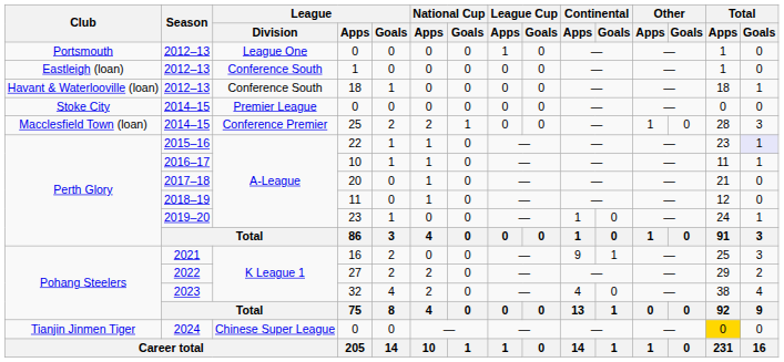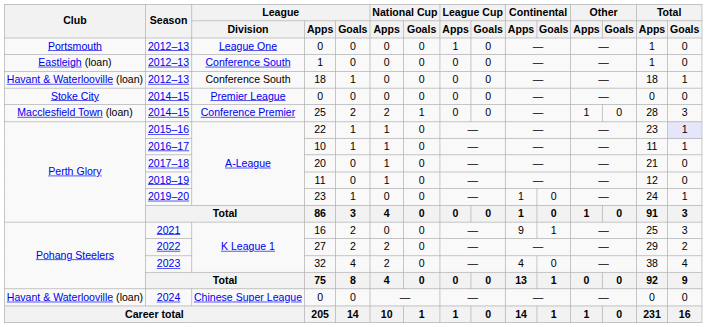 <table class="wikitable" style="text-align: center;">
 <tr>
 <th rowspan="2">Club</th>
 <th rowspan="2">Season</th>
 <th colspan="3">League</th>
 <th colspan="2">National Cup</th>
 <th colspan="2">League Cup</th>
 <th colspan="2">Continental</th>
 <th colspan="2">Other</th>
 <th colspan="2">Total</th>
 </tr>
 <tr>
 <th>Division</th>
 <th>Apps</th>
 <th>Goals</th>
 <th>Apps</th>
 <th>Goals</th>
 <th>Apps</th>
 <th>Goals</th>
 <th>Apps</th>
 <th>Goals</th>
 <th>Apps</th>
 <th>Goals</th>
 <th>Apps</th>
 <th>Goals</th>
 </tr>
 <tr>
 <td><a href='#'>Portsmouth</a></td>
 <td><a href='#'>2012–13</a></td>
 <td><a href='#'>League One</a></td>
 <td>0</td>
 <td>0</td>
 <td>0</td>
 <td>0</td>
 <td>1</td>
 <td>0</td>
 <td colspan="2">—</td>
 <td colspan="2">—</td>
 <td>1</td>
 <td>0</td>
 </tr>
 <tr>
 <td><a href='#'>Eastleigh</a> (loan)</td>
 <td><a href='#'>2012–13</a></td>
 <td><a href='#'>Conference South</a></td>
 <td>1</td>
 <td>0</td>
 <td>0</td>
 <td>0</td>
 <td>0</td>
 <td>0</td>
 <td colspan="2">—</td>
 <td colspan="2">—</td>
 <td>1</td>
 <td>0</td>
 </tr>
 <tr>
 <td><a href='#'>Havant & Waterlooville</a> (loan)</td>
 <td><a href='#'>2012–13</a></td>
 <td>Conference South</td>
 <td>18</td>
 <td>1</td>
 <td>0</td>
 <td>0</td>
 <td>0</td>
 <td>0</td>
 <td colspan="2">—</td>
 <td colspan="2">—</td>
 <td>18</td>
 <td>1</td>
 </tr>
 <tr>
 <td><a href='#'>Stoke City</a></td>
 <td><a href='#'>2014–15</a></td>
 <td><a href='#'>Premier League</a></td>
 <td>0</td>
 <td>0</td>
 <td>0</td>
 <td>0</td>
 <td>0</td>
 <td>0</td>
 <td colspan="2">—</td>
 <td colspan="2">—</td>
 <td>0</td>
 <td>0</td>
 </tr>
 <tr>
 <td><a href='#'>Macclesfield Town</a> (loan)</td>
 <td><a href='#'>2014–15</a></td>
 <td><a href='#'>Conference Premier</a></td>
 <td>25</td>
 <td>2</td>
 <td>2</td>
 <td>1</td>
 <td>0</td>
 <td>0</td>
 <td colspan="2">—</td>
 <td>1</td>
 <td>0</td>
 <td>28</td>
 <td>3</td>
 </tr>
 <tr>
 <td rowspan=6><a href='#'>Perth Glory</a></td>
 <td><a href='#'>2015–16</a></td>
 <td rowspan=5><a href='#'>A-League</a></td>
 <td>22</td>
 <td>1</td>
 <td>1</td>
 <td>0</td>
 <td colspan="2">—</td>
 <td colspan="2">—</td>
 <td colspan="2">—</td>
 <td>23</td>
 <td style="background: lavender;">1</td>
 </tr>
 <tr>
 <td><a href='#'>2016–17</a></td>
 <td>10</td>
 <td>1</td>
 <td>1</td>
 <td>0</td>
 <td colspan="2">—</td>
 <td colspan="2">—</td>
 <td colspan="2">—</td>
 <td>11</td>
 <td>1</td>
 </tr>
 <tr>
 <td><a href='#'>2017–18</a></td>
 <td>20</td>
 <td>0</td>
 <td>1</td>
 <td>0</td>
 <td colspan="2">—</td>
 <td colspan="2">—</td>
 <td colspan="2">—</td>
 <td>21</td>
 <td>0</td>
 </tr>
 <tr>
 <td><a href='#'>2018–19</a></td>
 <td>11</td>
 <td>0</td>
 <td>1</td>
 <td>0</td>
 <td colspan="2">—</td>
 <td colspan="2">—</td>
 <td colspan="2">—</td>
 <td>12</td>
 <td>0</td>
 </tr>
 <tr>
 <td><a href='#'>2019–20</a></td>
 <td>23</td>
 <td>1</td>
 <td>0</td>
 <td>0</td>
 <td colspan="2">—</td>
 <td>1</td>
 <td>0</td>
 <td colspan="2">—</td>
 <td>24</td>
 <td>1</td>
 </tr>
 <tr>
 <th colspan=2>Total</th>
 <th>86</th>
 <th>3</th>
 <th>4</th>
 <th>0</th>
 <th>0</th>
 <th>0</th>
 <th>1</th>
 <th>0</th>
 <th>1</th>
 <th>0</th>
 <th>91</th>
 <th>3</th>
 </tr>
 <tr>
 <td rowspan=4><a href='#'>Pohang Steelers</a></td>
 <td><a href='#'>2021</a></td>
 <td rowspan=3><a href='#'>K League 1</a></td>
 <td>16</td>
 <td>2</td>
 <td>0</td>
 <td>0</td>
 <td colspan="2">—</td>
 <td>9</td>
 <td>1</td>
 <td colspan="2">—</td>
 <td>25</td>
 <td>3</td>
 </tr>
 <tr>
 <td><a href='#'>2022</a></td>
 <td>27</td>
 <td>2</td>
 <td>2</td>
 <td>0</td>
 <td colspan="2">—</td>
 <td colspan="2">—</td>
 <td colspan="2">—</td>
 <td>29</td>
 <td>2</td>
 </tr>
 <tr>
 <td><a href='#'>2023</a></td>
 <td>32</td>
 <td>4</td>
 <td>2</td>
 <td>0</td>
 <td colspan="2">—</td>
 <td>4</td>
 <td>0</td>
 <td colspan="2">—</td>
 <td>38</td>
 <td>4</td>
 </tr>
 <tr>
 <th colspan=2>Total</th>
 <th>75</th>
 <th>8</th>
 <th>4</th>
 <th>0</th>
 <th>0</th>
 <th>0</th>
 <th>13</th>
 <th>1</th>
 <th>0</th>
 <th>0</th>
 <th>92</th>
 <th>9</th>
 </tr>
 <tr>
-<td><a href='#'>Tianjin Jinmen Tiger</a></td>
+<td><a href='#'>Havant & Waterlooville</a> (loan)</td>
 <td><a href='#'>2024</a></td>
 <td><a href='#'>Chinese Super League</a></td>
 <td>0</td>
 <td>0</td>
 <td colspan="2">—</td>
 <td colspan="2">—</td>
 <td colspan="2">—</td>
 <td colspan="2">—</td>
-<td style="background: gold;">0</td>
+<td>0</td>
 <td>0</td>
 </tr>
 <tr>
 <th colspan="3">Career total</th>
 <th>205</th>
 <th>14</th>
 <th>10</th>
 <th>1</th>
 <th>1</th>
 <th>0</th>
 <th>14</th>
 <th>1</th>
 <th>1</th>
 <th>0</th>
 <th>231</th>
 <th>16</th>
 </tr>
 </table>
